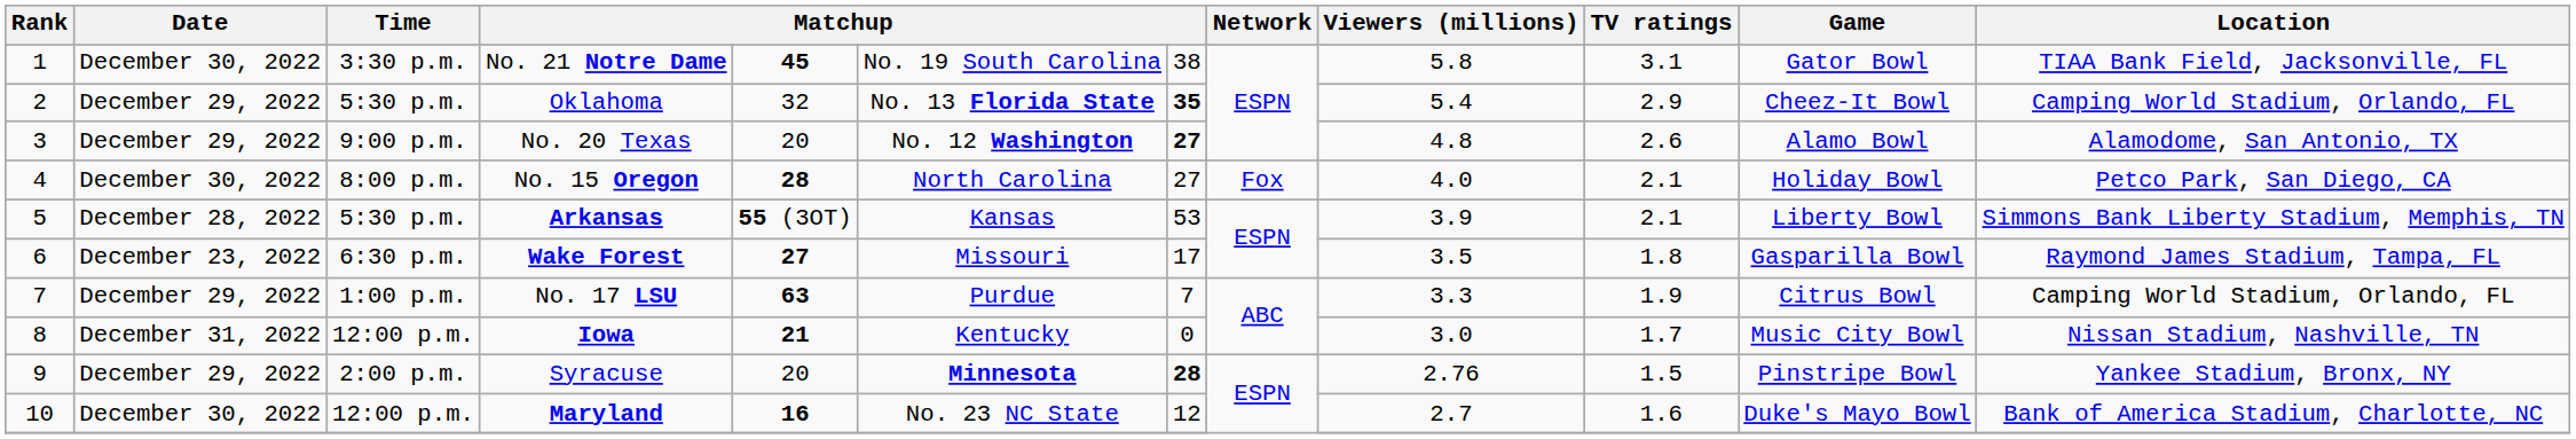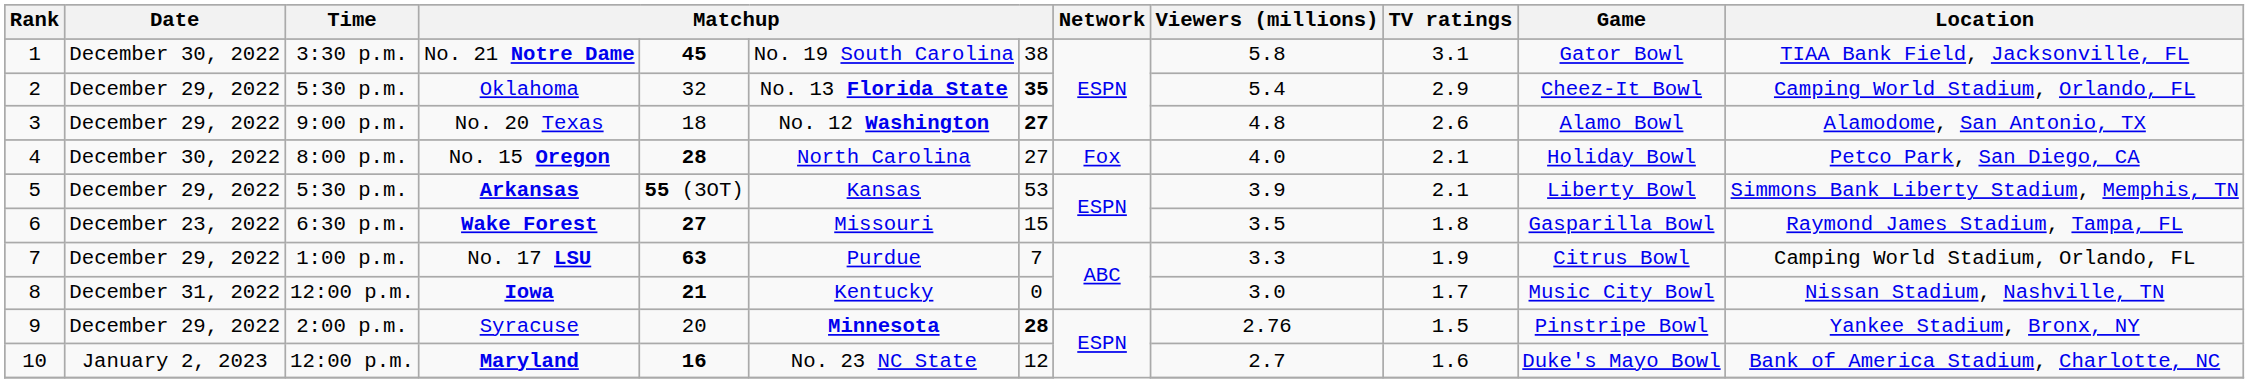 <table class="wikitable" style="font-size: 93%; text-align:center;">
 <tr>
 <th>Rank</th>
 <th>Date</th>
 <th>Time</th>
 <th colspan=4>Matchup</th>
 <th>Network</th>
 <th>Viewers (millions)</th>
 <th>TV ratings</th>
 <th>Game</th>
 <th>Location</th>
 </tr>
 <tr>
 <td>1</td>
 <td>December 30, 2022</td>
 <td>3:30 p.m.</td>
 <td>No. 21 <strong><a href='#'>Notre Dame</a></strong></td>
 <td><strong>45</strong></td>
 <td>No. 19 <a href='#'>South Carolina</a></td>
 <td>38</td>
 <td rowspan="3"><a href='#'>ESPN</a></td>
 <td>5.8</td>
 <td>3.1</td>
 <td><a href='#'>Gator Bowl</a></td>
 <td><a href='#'>TIAA Bank Field</a>, <a href='#'>Jacksonville, FL</a></td>
 </tr>
 <tr>
 <td>2</td>
 <td>December 29, 2022</td>
 <td>5:30 p.m.</td>
 <td><a href='#'>Oklahoma</a></td>
 <td>32</td>
 <td>No. 13 <strong><a href='#'>Florida State</a></strong></td>
 <td><strong>35</strong></td>
 <td>5.4</td>
 <td>2.9</td>
 <td><a href='#'>Cheez-It Bowl</a></td>
 <td><a href='#'>Camping World Stadium</a>, <a href='#'>Orlando, FL</a></td>
 </tr>
 <tr>
 <td>3</td>
 <td>December 29, 2022</td>
 <td>9:00 p.m.</td>
 <td>No. 20 <a href='#'>Texas</a></td>
-<td>20</td>
+<td>18</td>
 <td>No. 12 <strong><a href='#'>Washington</a></strong></td>
 <td><strong>27</strong></td>
 <td>4.8</td>
 <td>2.6</td>
 <td><a href='#'>Alamo Bowl</a></td>
 <td><a href='#'>Alamodome</a>, <a href='#'>San Antonio, TX</a></td>
 </tr>
 <tr>
 <td>4</td>
 <td>December 30, 2022</td>
 <td>8:00 p.m.</td>
 <td>No. 15 <strong><a href='#'>Oregon</a></strong></td>
 <td><strong>28</strong></td>
 <td><a href='#'>North Carolina</a></td>
 <td>27</td>
 <td><a href='#'>Fox</a></td>
 <td>4.0</td>
 <td>2.1</td>
 <td><a href='#'>Holiday Bowl</a></td>
 <td><a href='#'>Petco Park</a>, <a href='#'>San Diego, CA</a></td>
 </tr>
 <tr>
 <td>5</td>
-<td>December 28, 2022</td>
+<td>December 29, 2022</td>
 <td>5:30 p.m.</td>
 <td><strong><a href='#'>Arkansas</a></strong></td>
 <td><strong>55</strong> (3OT)</td>
 <td><a href='#'>Kansas</a></td>
 <td>53</td>
 <td rowspan="2"><a href='#'>ESPN</a></td>
 <td>3.9</td>
 <td>2.1</td>
 <td><a href='#'>Liberty Bowl</a></td>
 <td><a href='#'>Simmons Bank Liberty Stadium</a>, <a href='#'>Memphis, TN</a></td>
 </tr>
 <tr>
 <td>6</td>
 <td>December 23, 2022</td>
 <td>6:30 p.m.</td>
 <td><strong><a href='#'>Wake Forest</a></strong></td>
 <td><strong>27</strong></td>
 <td><a href='#'>Missouri</a></td>
-<td>17</td>
+<td>15</td>
 <td>3.5</td>
 <td>1.8</td>
 <td><a href='#'>Gasparilla Bowl</a></td>
 <td><a href='#'>Raymond James Stadium</a>, <a href='#'>Tampa, FL</a></td>
 </tr>
 <tr>
 <td>7</td>
 <td>December 29, 2022</td>
 <td>1:00 p.m.</td>
 <td>No. 17 <strong><a href='#'>LSU</a></strong></td>
 <td><strong>63</strong></td>
 <td><a href='#'>Purdue</a></td>
 <td>7</td>
 <td rowspan="2"><a href='#'>ABC</a></td>
 <td>3.3</td>
 <td>1.9</td>
 <td><a href='#'>Citrus Bowl</a></td>
 <td>Camping World Stadium, Orlando, FL</td>
 </tr>
 <tr>
 <td>8</td>
 <td>December 31, 2022</td>
 <td>12:00 p.m.</td>
 <td><strong><a href='#'>Iowa</a></strong></td>
 <td><strong>21</strong></td>
 <td><a href='#'>Kentucky</a></td>
 <td>0</td>
 <td>3.0</td>
 <td>1.7</td>
 <td><a href='#'>Music City Bowl</a></td>
 <td><a href='#'>Nissan Stadium</a>, <a href='#'>Nashville, TN</a></td>
 </tr>
 <tr>
 <td>9</td>
 <td>December 29, 2022</td>
 <td>2:00 p.m.</td>
 <td><a href='#'>Syracuse</a></td>
 <td>20</td>
 <td><strong><a href='#'>Minnesota</a></strong></td>
 <td><strong>28</strong></td>
 <td rowspan="4"><a href='#'>ESPN</a></td>
 <td>2.76</td>
 <td>1.5</td>
 <td><a href='#'>Pinstripe Bowl</a></td>
 <td><a href='#'>Yankee Stadium</a>, <a href='#'>Bronx, NY</a></td>
 </tr>
 <tr>
 <td>10</td>
-<td>December 30, 2022</td>
+<td>January 2, 2023</td>
 <td>12:00 p.m.</td>
 <td><strong><a href='#'>Maryland</a></strong></td>
 <td><strong>16</strong></td>
 <td>No. 23 <a href='#'>NC State</a></td>
 <td>12</td>
 <td>2.7</td>
 <td>1.6</td>
 <td><a href='#'>Duke's Mayo Bowl</a></td>
 <td><a href='#'>Bank of America Stadium</a>, <a href='#'>Charlotte, NC</a></td>
 </tr>
 <tr>
 </tr>
 </table>
